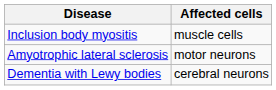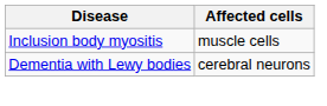 <table class="wikitable">
 <tr>
 <th>Disease</th>
 <th>Affected cells</th>
 </tr>
 <tr>
 <td><a href='#'>Inclusion body myositis</a></td>
 <td>muscle cells</td>
 </tr>
 <tr>
-<td><a href='#'>Amyotrophic lateral sclerosis</a></td>
-<td>motor neurons</td>
-</tr>
-<tr>
 <td><a href='#'>Dementia with Lewy bodies</a></td>
 <td>cerebral neurons</td>
 </tr>
 </table>
